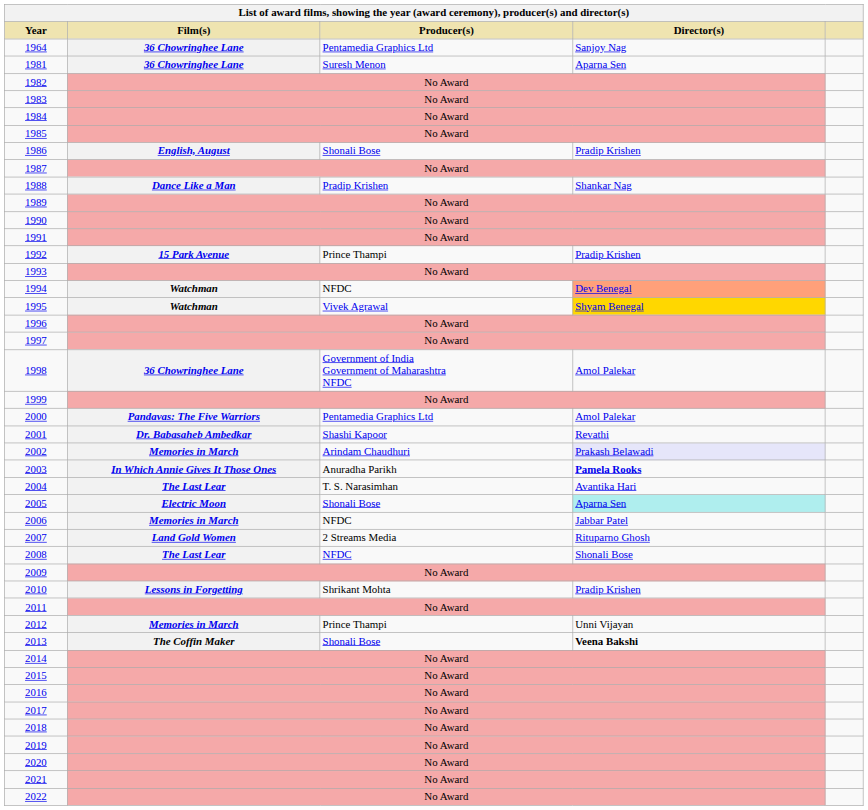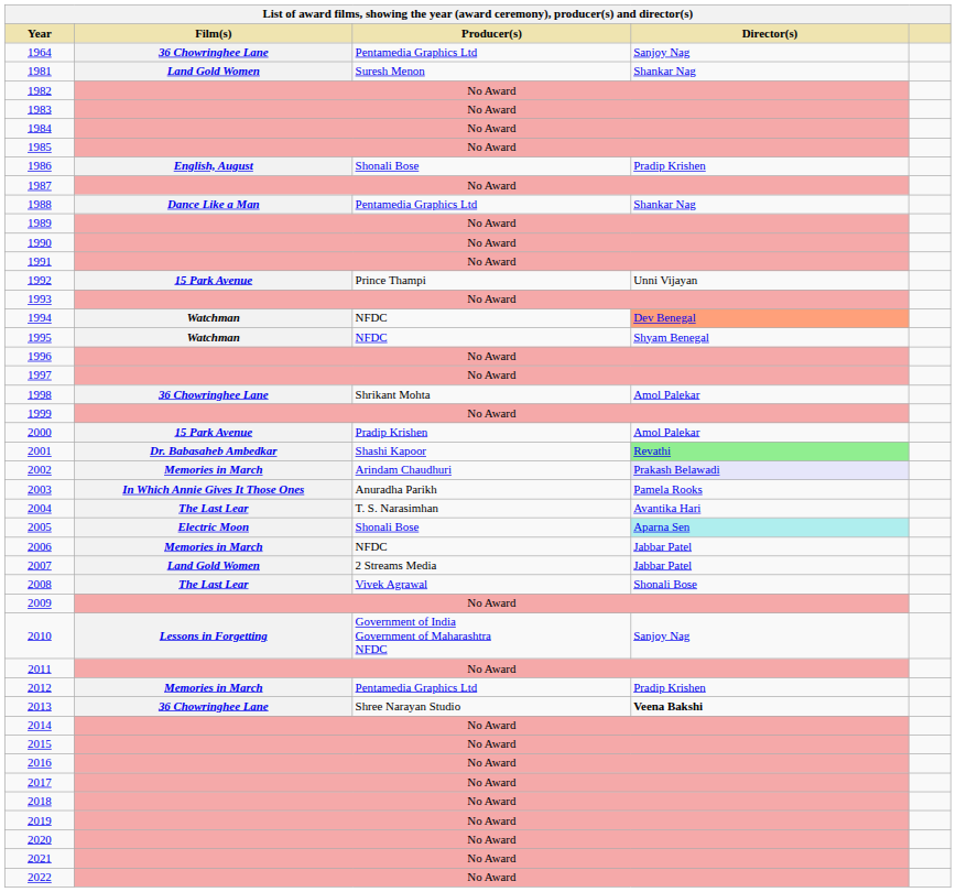 <table class="wikitable sortable plainrowheaders" style="width:100%">
 <tr>
 <th colspan="5">List of award films, showing the year (award ceremony), producer(s) and director(s)</th>
 </tr>
 <tr>
 <th scope="col" style="background-color:#EFE4B0;width:5%;">Year</th>
 <th scope="col" style="background-color:#EFE4B0;width:20%;">Film(s)</th>
 <th scope="col" style="background-color:#EFE4B0;width:20%;">Producer(s)</th>
 <th scope="col" style="background-color:#EFE4B0;width:20%;">Director(s)</th>
 <th scope="col" style="background-color:#EFE4B0;width:3%;" class="unsortable"></th>
 </tr>
 <tr>
 <td align="center"><a href='#'>1964<br></a></td>
 <th scope="row"><em><a href='#'>36 Chowringhee Lane</a></em></th>
 <td><a href='#'>Pentamedia Graphics Ltd</a></td>
 <td><a href='#'>Sanjoy Nag</a></td>
 <td align="center"></td>
 </tr>
 <tr>
 <td align="center"><a href='#'>1981<br></a></td>
-<th scope="row"><em><a href='#'>36 Chowringhee Lane</a></em></th>
+<th scope="row"><em><a href='#'>Land Gold Women</a></em></th>
 <td><a href='#'>Suresh Menon</a></td>
-<td><a href='#'>Aparna Sen</a></td>
+<td><a href='#'>Shankar Nag</a></td>
 <td align="center"></td>
 </tr>
 <tr>
 <td align="center"><a href='#'>1982<br></a></td>
 <td colspan="3" bgcolor="#F5A9A9" align="center">No Award</td>
 <td align="center"></td>
 </tr>
 <tr>
 <td align="center"><a href='#'>1983<br></a></td>
 <td colspan="3" bgcolor="#F5A9A9" align="center">No Award</td>
 <td align="center"></td>
 </tr>
 <tr>
 <td align="center"><a href='#'>1984<br></a></td>
 <td colspan="3" bgcolor="#F5A9A9" align="center">No Award</td>
 <td align="center"></td>
 </tr>
 <tr>
 <td align="center"><a href='#'>1985<br></a></td>
 <td colspan="3" bgcolor="#F5A9A9" align="center">No Award</td>
 <td align="center"></td>
 </tr>
 <tr>
 <td align="center"><a href='#'>1986<br></a></td>
 <th scope="row"><em><a href='#'>English, August</a></em></th>
 <td><a href='#'>Shonali Bose</a></td>
 <td><a href='#'>Pradip Krishen</a></td>
 <td align="center"></td>
 </tr>
 <tr>
 <td align="center"><a href='#'>1987<br></a></td>
 <td colspan="3" bgcolor="#F5A9A9" align="center">No Award</td>
 <td align="center"></td>
 </tr>
 <tr>
 <td align="center"><a href='#'>1988<br></a></td>
 <th scope="row"><em><a href='#'>Dance Like a Man</a></em></th>
-<td><a href='#'>Pradip Krishen</a></td>
+<td><a href='#'>Pentamedia Graphics Ltd</a></td>
 <td><a href='#'>Shankar Nag</a></td>
 <td align="center"></td>
 </tr>
 <tr>
 <td align="center"><a href='#'>1989<br></a></td>
 <td colspan="3" bgcolor="#F5A9A9" align="center">No Award</td>
 <td align="center"></td>
 </tr>
 <tr>
 <td align="center"><a href='#'>1990<br></a></td>
 <td colspan="3" bgcolor="#F5A9A9" align="center">No Award</td>
 <td align="center"></td>
 </tr>
 <tr>
 <td align="center"><a href='#'>1991<br></a></td>
 <td colspan="3" bgcolor="#F5A9A9" align="center">No Award</td>
 <td align="center"></td>
 </tr>
 <tr>
 <td align="center"><a href='#'>1992<br></a></td>
 <th scope="row"><em><a href='#'>15 Park Avenue</a></em></th>
 <td>Prince Thampi</td>
-<td><a href='#'>Pradip Krishen</a></td>
+<td>Unni Vijayan</td>
 <td align="center"></td>
 </tr>
 <tr>
 <td align="center"><a href='#'>1993<br></a></td>
 <td colspan="3" bgcolor="#F5A9A9" align="center">No Award</td>
 <td align="center"></td>
 </tr>
 <tr>
 <td align="center"><a href='#'>1994<br></a></td>
 <th scope="row"><em>Watchman</em></th>
 <td>NFDC</td>
 <td style="background: lightsalmon;"><a href='#'>Dev Benegal</a></td>
 <td align="center"></td>
 </tr>
 <tr>
 <td align="center"><a href='#'>1995<br></a></td>
 <th scope="row"><em>Watchman</em></th>
-<td><a href='#'>Vivek Agrawal</a></td>
-<td style="background: gold;"><a href='#'>Shyam Benegal</a></td>
+<td><a href='#'>NFDC</a></td>
+<td><a href='#'>Shyam Benegal</a></td>
 <td align="center"></td>
 </tr>
 <tr>
 <td align="center"><a href='#'>1996<br></a></td>
 <td colspan="3" bgcolor="#F5A9A9" align="center">No Award</td>
 <td align="center"></td>
 </tr>
 <tr>
 <td align="center"><a href='#'>1997<br></a></td>
 <td colspan="3" bgcolor="#F5A9A9" align="center">No Award</td>
 <td align="center"></td>
 </tr>
 <tr>
 <td align="center"><a href='#'>1998<br></a></td>
 <th scope="row"><em><a href='#'>36 Chowringhee Lane</a></em></th>
-<td><a href='#'>Government of India</a><br><a href='#'>Government of Maharashtra</a><br><a href='#'>NFDC</a></td>
+<td>Shrikant Mohta</td>
 <td><a href='#'>Amol Palekar</a></td>
 <td align="center"></td>
 </tr>
 <tr>
 <td align="center"><a href='#'>1999<br></a></td>
 <td colspan="3" bgcolor="#F5A9A9" align="center">No Award</td>
 <td align="center"></td>
 </tr>
 <tr>
 <td align="center"><a href='#'>2000<br></a></td>
-<th scope="row"><em><a href='#'>Pandavas: The Five Warriors</a></em></th>
-<td><a href='#'>Pentamedia Graphics Ltd</a></td>
+<th scope="row"><em><a href='#'>15 Park Avenue</a></em></th>
+<td><a href='#'>Pradip Krishen</a></td>
 <td><a href='#'>Amol Palekar</a></td>
 <td align="center"></td>
 </tr>
 <tr>
 <td align="center"><a href='#'>2001<br></a></td>
 <th scope="row"><em><a href='#'>Dr. Babasaheb Ambedkar</a></em></th>
 <td><a href='#'>Shashi Kapoor</a></td>
-<td><a href='#'>Revathi</a></td>
+<td style="background: lightgreen;"><a href='#'>Revathi</a></td>
 <td align="center"></td>
 </tr>
 <tr>
 <td align="center"><a href='#'>2002<br></a></td>
 <th scope="row"><em><a href='#'>Memories in March</a></em></th>
 <td><a href='#'>Arindam Chaudhuri</a></td>
 <td style="background: lavender;"><a href='#'>Prakash Belawadi</a></td>
 <td align="center"></td>
 </tr>
 <tr>
 <td align="center"><a href='#'>2003<br></a></td>
 <th scope="row"><em><a href='#'>In Which Annie Gives It Those Ones</a></em></th>
 <td>Anuradha Parikh</td>
-<td><strong><a href='#'>Pamela Rooks</a></strong></td>
+<td><a href='#'>Pamela Rooks</a></td>
 <td align="center"></td>
 </tr>
 <tr>
 <td align="center"><a href='#'>2004<br></a></td>
 <th scope="row"><em><a href='#'>The Last Lear</a></em></th>
 <td>T. S. Narasimhan</td>
 <td><a href='#'>Avantika Hari</a></td>
 <td align="center"></td>
 </tr>
 <tr>
 <td align="center"><a href='#'>2005<br></a></td>
 <th scope="row"><em><a href='#'>Electric Moon</a></em></th>
 <td><a href='#'>Shonali Bose</a></td>
 <td style="background: paleturquoise;"><a href='#'>Aparna Sen</a></td>
 <td align="center"></td>
 </tr>
 <tr>
 <td align="center"><a href='#'>2006<br></a></td>
 <th scope="row"><em><a href='#'>Memories in March</a></em></th>
 <td>NFDC</td>
 <td><a href='#'>Jabbar Patel</a></td>
 <td align="center"></td>
 </tr>
 <tr>
 <td align="center"><a href='#'>2007<br></a></td>
 <th scope="row"><em><a href='#'>Land Gold Women</a></em></th>
 <td>2 Streams Media</td>
-<td><a href='#'>Rituparno Ghosh</a></td>
+<td><a href='#'>Jabbar Patel</a></td>
 <td align="center"></td>
 </tr>
 <tr>
 <td align="center"><a href='#'>2008<br></a></td>
 <th scope="row"><em><a href='#'>The Last Lear</a></em></th>
-<td><a href='#'>NFDC</a></td>
+<td><a href='#'>Vivek Agrawal</a></td>
 <td><a href='#'>Shonali Bose</a></td>
 <td align="center"></td>
 </tr>
 <tr>
 <td align="center"><a href='#'>2009<br></a></td>
 <td colspan="3" bgcolor="#F5A9A9" align="center">No Award</td>
 <td align="center"></td>
 </tr>
 <tr>
 <td align="center"><a href='#'>2010<br></a></td>
 <th scope="row"><em><a href='#'>Lessons in Forgetting</a></em></th>
-<td>Shrikant Mohta</td>
-<td><a href='#'>Pradip Krishen</a></td>
+<td><a href='#'>Government of India</a><br><a href='#'>Government of Maharashtra</a><br><a href='#'>NFDC</a></td>
+<td><a href='#'>Sanjoy Nag</a></td>
 <td align="center"></td>
 </tr>
 <tr>
 <td align="center"><a href='#'>2011<br></a></td>
 <td colspan="3" bgcolor="#F5A9A9" align="center">No Award</td>
 <td align="center"></td>
 </tr>
 <tr>
 <td align="center"><a href='#'>2012<br></a></td>
 <th scope="row"><em><a href='#'>Memories in March</a></em></th>
-<td>Prince Thampi</td>
-<td>Unni Vijayan</td>
+<td><a href='#'>Pentamedia Graphics Ltd</a></td>
+<td><a href='#'>Pradip Krishen</a></td>
 <td align="center"></td>
 </tr>
 <tr>
 <td align="center"><a href='#'>2013<br></a></td>
-<th scope="row"><em>The Coffin Maker</em></th>
-<td><a href='#'>Shonali Bose</a></td>
+<th scope="row"><em><a href='#'>36 Chowringhee Lane</a></em></th>
+<td>Shree Narayan Studio</td>
 <td><strong>Veena Bakshi</strong></td>
 <td align="center"></td>
 </tr>
 <tr>
 <td align="center"><a href='#'>2014<br></a></td>
 <td colspan="3" bgcolor="#F5A9A9" align="center">No Award</td>
 <td align="center"></td>
 </tr>
 <tr>
 <td align="center"><a href='#'>2015<br></a></td>
 <td colspan="3" bgcolor="#F5A9A9" align="center">No Award</td>
 <td align="center"></td>
 </tr>
 <tr>
 <td align="center"><a href='#'>2016<br></a></td>
 <td colspan="3" bgcolor="#F5A9A9" align="center">No Award</td>
 <td align="center"></td>
 </tr>
 <tr>
 <td align="center"><a href='#'>2017<br></a></td>
 <td colspan="3" bgcolor="#F5A9A9" align="center">No Award</td>
 <td align="center"></td>
 </tr>
 <tr>
 <td align="center"><a href='#'>2018<br></a></td>
 <td colspan="3" bgcolor="#F5A9A9" align="center">No Award</td>
 <td align="center"></td>
 </tr>
 <tr>
 <td align="center"><a href='#'>2019<br></a></td>
 <td colspan="3" bgcolor="#F5A9A9" align="center">No Award</td>
 <td align="center"></td>
 </tr>
 <tr>
 <td align="center"><a href='#'>2020<br></a></td>
 <td colspan="3" bgcolor="#F5A9A9" align="center">No Award</td>
 <td align="center"></td>
 </tr>
 <tr>
 <td align="center"><a href='#'>2021<br></a></td>
 <td colspan="3" bgcolor="#F5A9A9" align="center">No Award</td>
 <td align="center"></td>
 </tr>
 <tr>
 <td align="center"><a href='#'>2022<br></a></td>
 <td colspan="3" bgcolor="#F5A9A9" align="center">No Award</td>
 <td align="center"></td>
 </tr>
 </table>
